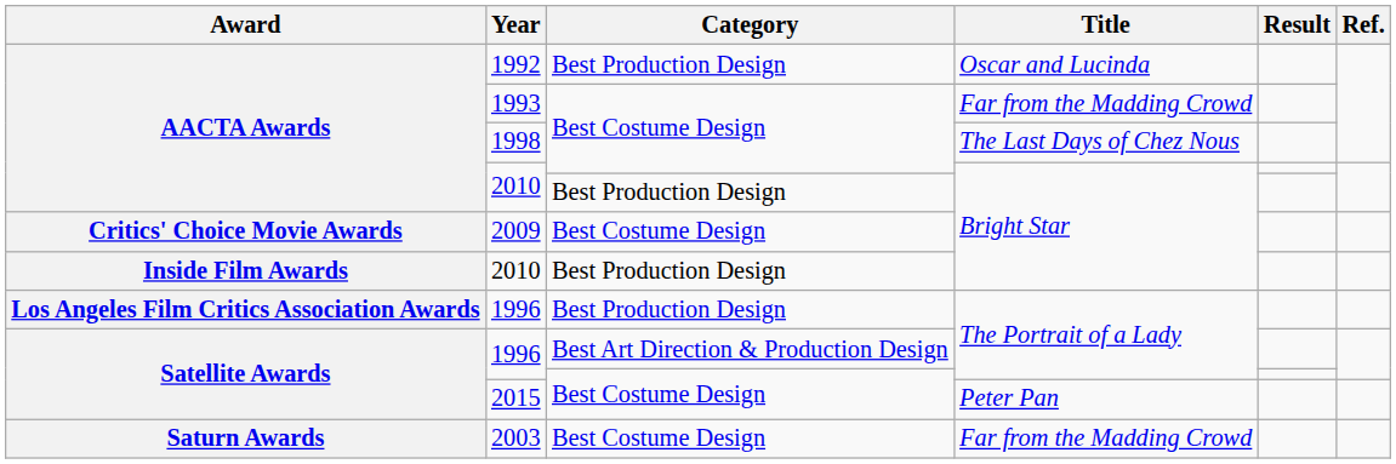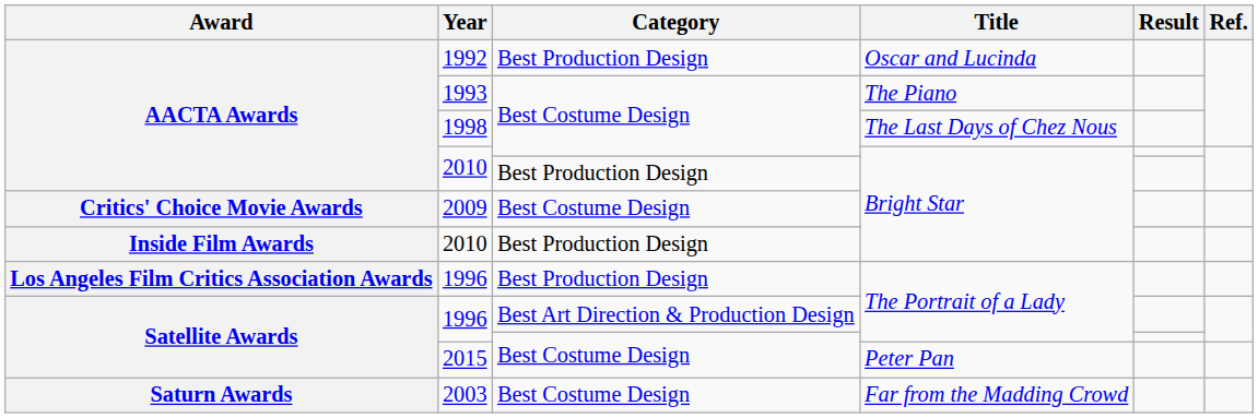 <table class="wikitable sortable">
 <tr>
 <th scope="col">Award</th>
 <th scope="col">Year</th>
 <th scope="col">Category</th>
 <th scope="col">Title</th>
 <th scope="col">Result</th>
 <th>Ref.</th>
 </tr>
 <tr>
 <th rowspan="5" scope="row" style="text-align:center;"><a href='#'>AACTA Awards</a></th>
 <td style="text-align:center;"><a href='#'>1992</a></td>
 <td><a href='#'>Best Production Design</a></td>
 <td><em><a href='#'>Oscar and Lucinda</a></em></td>
 <td></td>
 </tr>
 <tr>
 <td style="text-align:center;"><a href='#'>1993</a></td>
 <td rowspan="3"><a href='#'>Best Costume Design</a></td>
-<td><em><a href='#'>Far from the Madding Crowd</a></em></td>
+<td><em><a href='#'>The Piano</a></em></td>
 <td></td>
 </tr>
 <tr>
 <td style="text-align:center;"><a href='#'>1998</a></td>
 <td><em><a href='#'>The Last Days of Chez Nous</a></em></td>
 <td></td>
 </tr>
 <tr>
 <td rowspan="2" style="text-align:center;"><a href='#'>2010</a></td>
 <td rowspan="4"><em><a href='#'>Bright Star</a></em></td>
 <td></td>
 <td rowspan="2" style="text-align:center;"></td>
 </tr>
 <tr>
 <td>Best Production Design</td>
 <td></td>
 </tr>
 <tr>
 <th scope="row" style="text-align:center;"><a href='#'>Critics' Choice Movie Awards</a></th>
 <td style="text-align:center;"><a href='#'>2009</a></td>
 <td><a href='#'>Best Costume Design</a></td>
 <td></td>
 <td style="text-align:center;"></td>
 </tr>
 <tr>
 <th scope="row" style="text-align:center;"><a href='#'>Inside Film Awards</a></th>
 <td style="text-align:center;">2010</td>
 <td>Best Production Design</td>
 <td></td>
 <td style="text-align:center;"></td>
 </tr>
 <tr>
 <th scope="row" style="text-align:center;"><a href='#'>Los Angeles Film Critics Association Awards</a></th>
 <td style="text-align:center;"><a href='#'>1996</a></td>
 <td><a href='#'>Best Production Design</a></td>
 <td rowspan="3"><em><a href='#'>The Portrait of a Lady</a></em></td>
 <td></td>
 <td style="text-align:center;"></td>
 </tr>
 <tr>
 <th rowspan="3" scope="row" style="text-align:center;"><a href='#'>Satellite Awards</a></th>
 <td rowspan="2" style="text-align:center;"><a href='#'>1996</a></td>
 <td><a href='#'>Best Art Direction & Production Design</a></td>
 <td></td>
 <td rowspan="2" style="text-align:center;"></td>
 </tr>
 <tr>
 <td rowspan="2"><a href='#'>Best Costume Design</a></td>
 <td></td>
 </tr>
 <tr>
 <td style="text-align:center;"><a href='#'>2015</a></td>
 <td><em><a href='#'>Peter Pan</a></em></td>
 <td></td>
 <td style="text-align:center;"></td>
 </tr>
 <tr>
 <th scope="row" style="text-align:center;"><a href='#'>Saturn Awards</a></th>
 <td style="text-align:center;"><a href='#'>2003</a></td>
 <td><a href='#'>Best Costume Design</a></td>
 <td><em><a href='#'>Far from the Madding Crowd</a></em></td>
 <td></td>
 <td style="text-align:center;"></td>
 </tr>
 </table>
